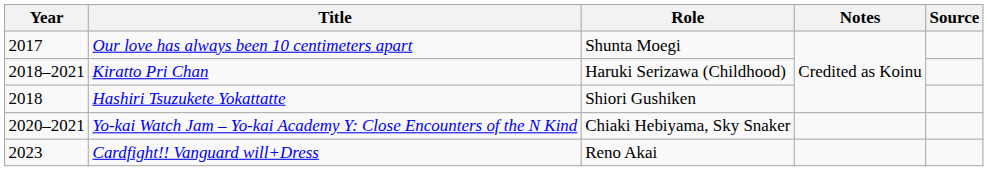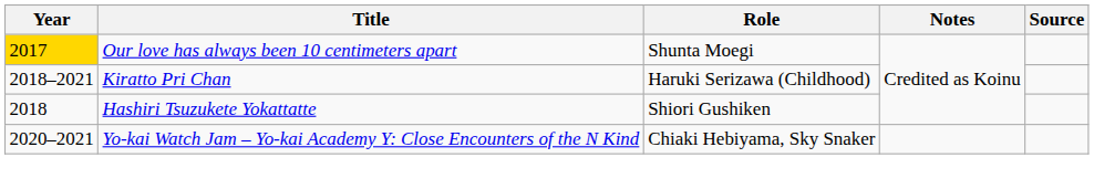 <table class="wikitable sortable plainrowheaders">
 <tr>
 <th>Year</th>
 <th>Title</th>
 <th>Role</th>
 <th>Notes</th>
 <th class="unsortable">Source</th>
 </tr>
 <tr>
-<td>2017</td>
+<td style="background: gold;">2017</td>
 <td><em><a href='#'>Our love has always been 10 centimeters apart</a></em></td>
 <td>Shunta Moegi</td>
 <td rowspan="3">Credited as Koinu</td>
 <td></td>
 </tr>
 <tr>
 <td>2018–2021</td>
 <td><em><a href='#'>Kiratto Pri Chan</a></em></td>
 <td>Haruki Serizawa (Childhood)</td>
 <td></td>
 </tr>
 <tr>
 <td>2018</td>
 <td><em><a href='#'>Hashiri Tsuzukete Yokattatte</a></em></td>
 <td>Shiori Gushiken</td>
 <td></td>
 </tr>
 <tr>
 <td>2020–2021</td>
 <td><em><a href='#'>Yo-kai Watch Jam – Yo-kai Academy Y: Close Encounters of the N Kind</a></em></td>
 <td>Chiaki Hebiyama, Sky Snaker</td>
 <td></td>
 <td></td>
 </tr>
-<tr>
-<td>2023</td>
-<td><em><a href='#'>Cardfight!! Vanguard will+Dress</a></em></td>
-<td>Reno Akai</td>
-<td></td>
-<td></td>
-</tr>
 </table>
